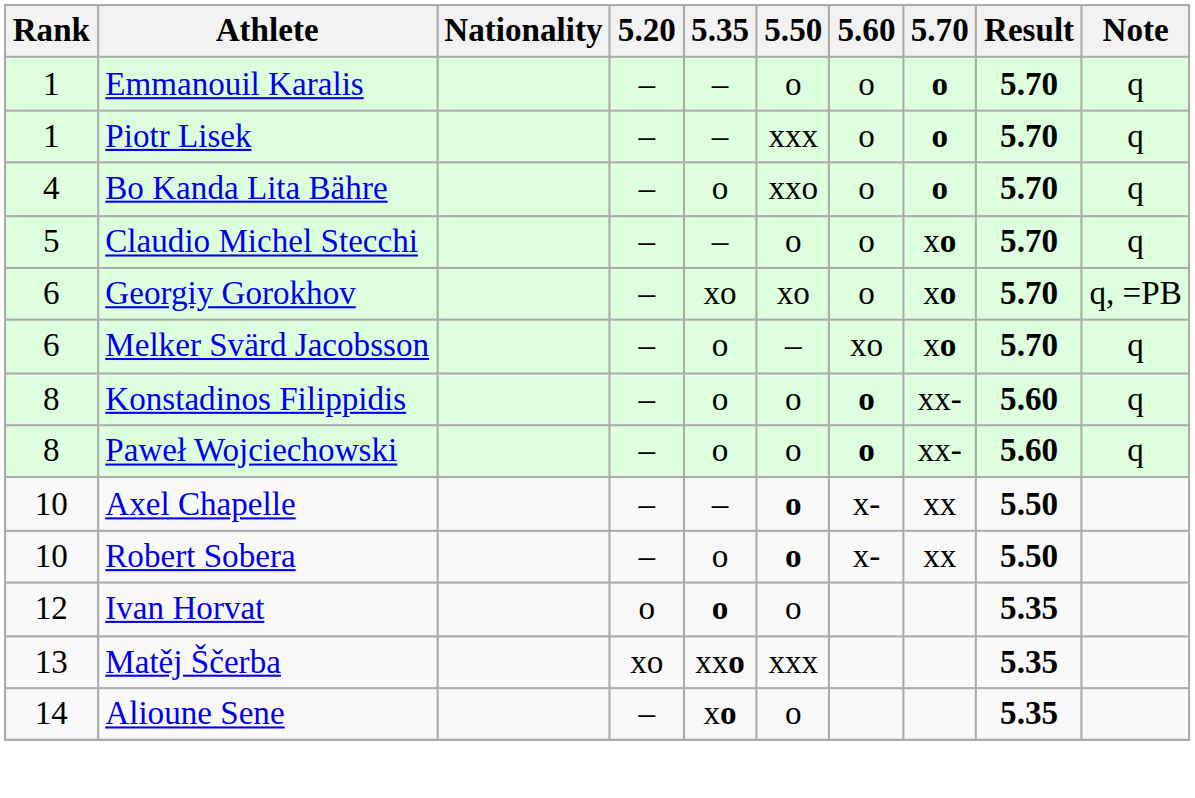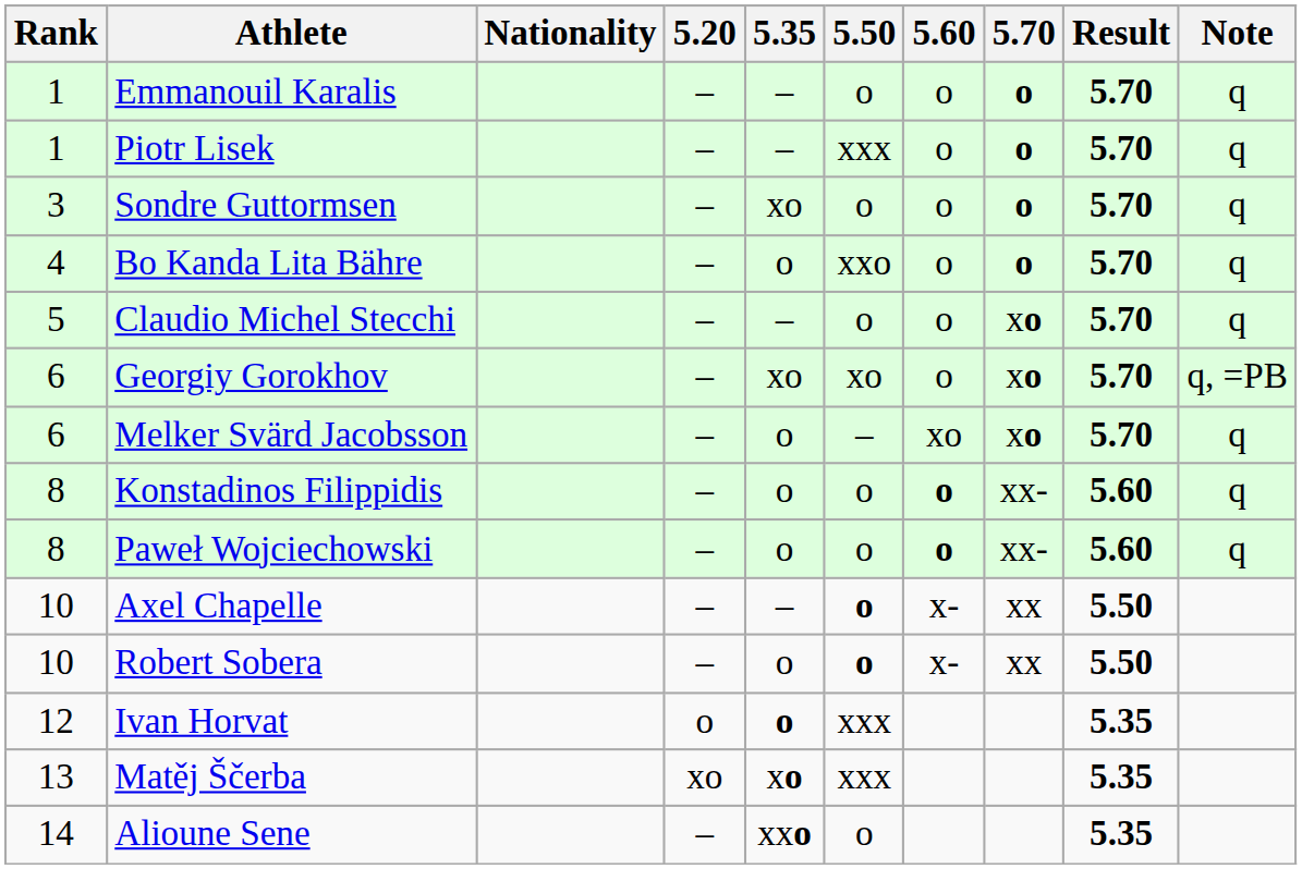 <table class="wikitable sortable" style="text-align:center">
 <tr>
 <th>Rank</th>
 <th>Athlete</th>
 <th>Nationality</th>
 <th>5.20</th>
 <th>5.35</th>
 <th>5.50</th>
 <th>5.60</th>
 <th>5.70</th>
 <th>Result</th>
 <th>Note</th>
 </tr>
 <tr bgcolor=ddffdd>
 <td>1</td>
 <td align=left><a href='#'>Emmanouil Karalis</a></td>
 <td align=left></td>
 <td>–</td>
 <td>–</td>
 <td>o</td>
 <td>o</td>
 <td><strong>o</strong></td>
 <td><strong>5.70</strong></td>
 <td>q</td>
 </tr>
 <tr bgcolor=ddffdd>
 <td>1</td>
 <td align=left><a href='#'>Piotr Lisek</a></td>
 <td align=left></td>
 <td>–</td>
 <td>–</td>
 <td>xxx</td>
+<td>o</td>
+<td><strong>o</strong></td>
+<td><strong>5.70</strong></td>
+<td>q</td>
+</tr>
+<tr bgcolor=ddffdd>
+<td>3</td>
+<td align=left><a href='#'>Sondre Guttormsen</a></td>
+<td align=left></td>
+<td>–</td>
+<td>xo</td>
+<td>o</td>
 <td>o</td>
 <td><strong>o</strong></td>
 <td><strong>5.70</strong></td>
 <td>q</td>
 </tr>
 <tr bgcolor=ddffdd>
 <td>4</td>
 <td align=left><a href='#'>Bo Kanda Lita Bähre</a></td>
 <td align=left></td>
 <td>–</td>
 <td>o</td>
 <td>xxo</td>
 <td>o</td>
 <td><strong>o</strong></td>
 <td><strong>5.70</strong></td>
 <td>q</td>
 </tr>
 <tr bgcolor=ddffdd>
 <td>5</td>
 <td align=left><a href='#'>Claudio Michel Stecchi</a></td>
 <td align=left></td>
 <td>–</td>
 <td>–</td>
 <td>o</td>
 <td>o</td>
 <td>x<strong>o</strong></td>
 <td><strong>5.70</strong></td>
 <td>q</td>
 </tr>
 <tr bgcolor=ddffdd>
 <td>6</td>
 <td align=left><a href='#'>Georgiy Gorokhov</a></td>
 <td align=left></td>
 <td>–</td>
 <td>xo</td>
 <td>xo</td>
 <td>o</td>
 <td>x<strong>o</strong></td>
 <td><strong>5.70</strong></td>
 <td>q, =PB</td>
 </tr>
 <tr bgcolor=ddffdd>
 <td>6</td>
 <td align=left><a href='#'>Melker Svärd Jacobsson</a></td>
 <td align=left></td>
 <td>–</td>
 <td>o</td>
 <td>–</td>
 <td>xo</td>
 <td>x<strong>o</strong></td>
 <td><strong>5.70</strong></td>
 <td>q</td>
 </tr>
 <tr bgcolor=ddffdd>
 <td>8</td>
 <td align=left><a href='#'>Konstadinos Filippidis</a></td>
 <td align=left></td>
 <td>–</td>
 <td>o</td>
 <td>o</td>
 <td><strong>o</strong></td>
 <td>xx-</td>
 <td><strong>5.60</strong></td>
 <td>q</td>
 </tr>
 <tr bgcolor=ddffdd>
 <td>8</td>
 <td align=left><a href='#'>Paweł Wojciechowski</a></td>
 <td align=left></td>
 <td>–</td>
 <td>o</td>
 <td>o</td>
 <td><strong>o</strong></td>
 <td>xx-</td>
 <td><strong>5.60</strong></td>
 <td>q</td>
 </tr>
 <tr>
 <td>10</td>
 <td align=left><a href='#'>Axel Chapelle</a></td>
 <td align=left></td>
 <td>–</td>
 <td>–</td>
 <td><strong>o</strong></td>
 <td>x-</td>
 <td>xx</td>
 <td><strong>5.50</strong></td>
 <td></td>
 </tr>
 <tr>
 <td>10</td>
 <td align=left><a href='#'>Robert Sobera</a></td>
 <td align=left></td>
 <td>–</td>
 <td>o</td>
 <td><strong>o</strong></td>
 <td>x-</td>
 <td>xx</td>
 <td><strong>5.50</strong></td>
 <td></td>
 </tr>
 <tr>
 <td>12</td>
 <td align=left><a href='#'>Ivan Horvat</a></td>
 <td align=left></td>
 <td>o</td>
 <td><strong>o</strong></td>
-<td>o</td>
+<td>xxx</td>
 <td></td>
 <td></td>
 <td><strong>5.35</strong></td>
 <td></td>
 </tr>
 <tr>
 <td>13</td>
 <td align=left><a href='#'>Matěj Ščerba</a></td>
 <td align=left></td>
 <td>xo</td>
-<td>xx<strong>o</strong></td>
+<td>x<strong>o</strong></td>
 <td>xxx</td>
 <td></td>
 <td></td>
 <td><strong>5.35</strong></td>
 <td></td>
 </tr>
 <tr>
 <td>14</td>
 <td align=left><a href='#'>Alioune Sene</a></td>
 <td align=left></td>
 <td>–</td>
-<td>x<strong>o</strong></td>
+<td>xx<strong>o</strong></td>
 <td>o</td>
 <td></td>
 <td></td>
 <td><strong>5.35</strong></td>
 <td></td>
 </tr>
 <tr>
 </tr>
 </table>
